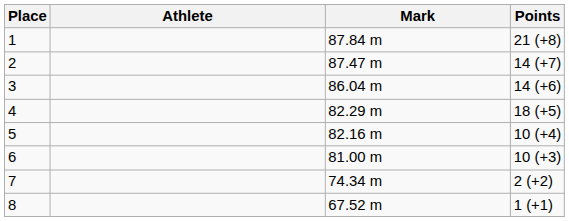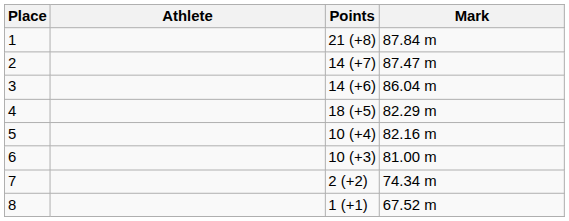 <table class="wikitable sortable">
 <tr>
 <th>Place</th>
 <th style="width:18em">Athlete</th>
+<th>Points</th>
 <th style="width:12em">Mark</th>
-<th>Points</th>
 </tr>
 <tr>
 <td>1</td>
 <td></td>
+<td>21 (+8)</td>
 <td>87.84 m</td>
-<td>21 (+8)</td>
 </tr>
 <tr>
 <td>2</td>
 <td></td>
+<td>14 (+7)</td>
 <td>87.47 m</td>
-<td>14 (+7)</td>
 </tr>
 <tr>
 <td>3</td>
 <td></td>
+<td>14 (+6)</td>
 <td>86.04 m</td>
-<td>14 (+6)</td>
 </tr>
 <tr>
 <td>4</td>
 <td></td>
+<td>18 (+5)</td>
 <td>82.29 m</td>
-<td>18 (+5)</td>
 </tr>
 <tr>
 <td>5</td>
 <td></td>
+<td>10 (+4)</td>
 <td>82.16 m</td>
-<td>10 (+4)</td>
 </tr>
 <tr>
 <td>6</td>
 <td></td>
+<td>10 (+3)</td>
 <td>81.00 m</td>
-<td>10 (+3)</td>
 </tr>
 <tr>
 <td>7</td>
 <td></td>
+<td>2 (+2)</td>
 <td>74.34 m</td>
-<td>2 (+2)</td>
 </tr>
 <tr>
 <td>8</td>
 <td></td>
+<td>1 (+1)</td>
 <td>67.52 m</td>
-<td>1 (+1)</td>
 </tr>
 </table>
